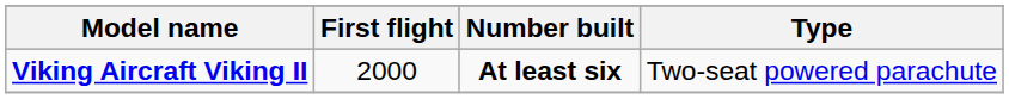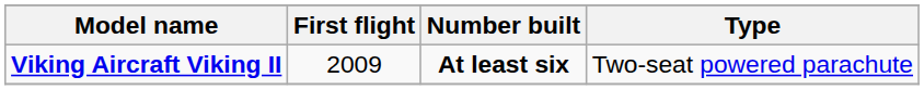 <table class="wikitable" align=center style="font-size:90%;">
 <tr>
 </tr>
 <tr style="background:#efefef;">
 <th>Model name</th>
 <th>First flight</th>
 <th>Number built</th>
 <th>Type</th>
 </tr>
 <tr>
 <td align=left><strong><a href='#'>Viking Aircraft Viking II</a></strong></td>
-<td align=center>2000</td>
+<td align=center>2009</td>
 <td align=center><strong>At least six</strong></td>
 <td align=left>Two-seat <a href='#'>powered parachute</a></td>
 </tr>
 <tr>
 </tr>
 </table>
